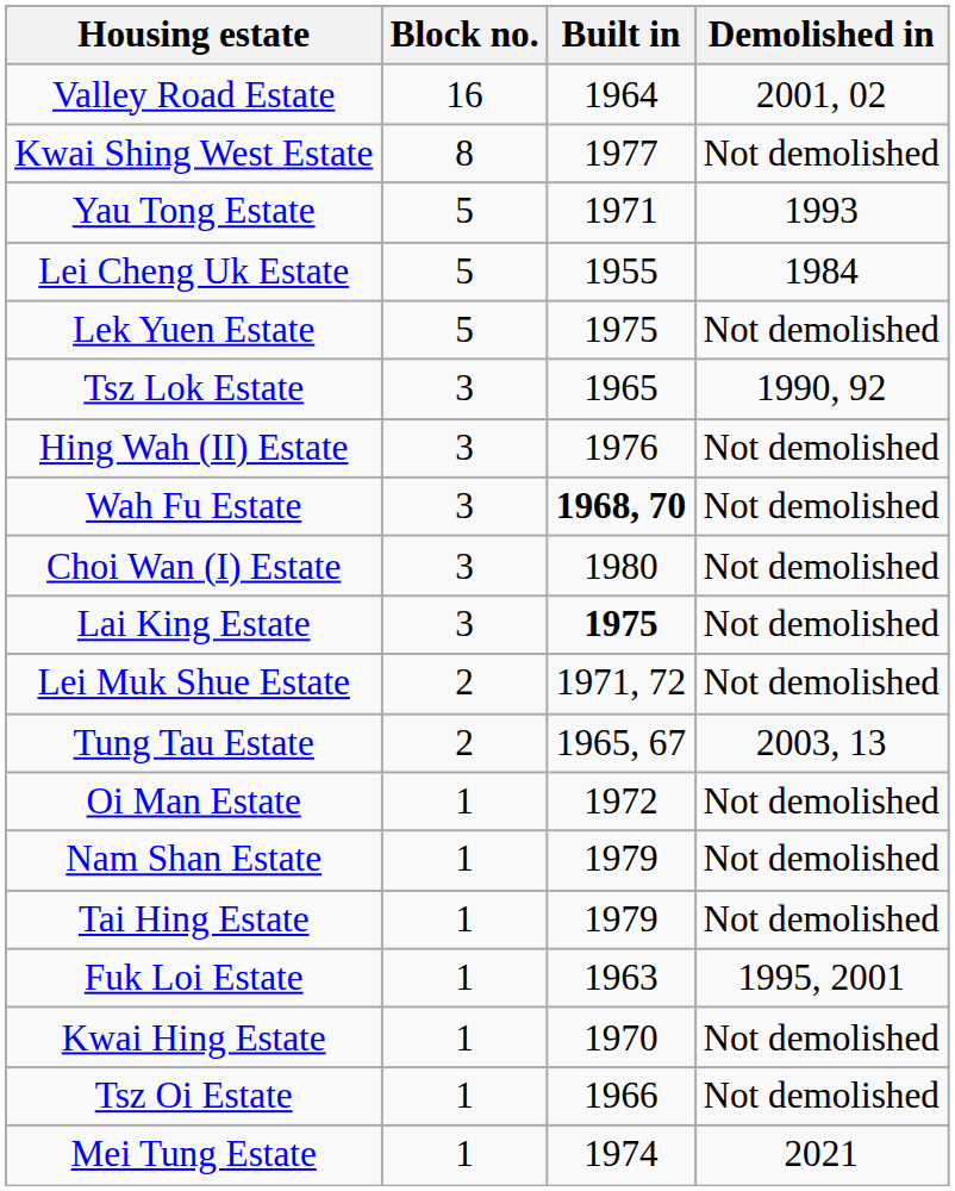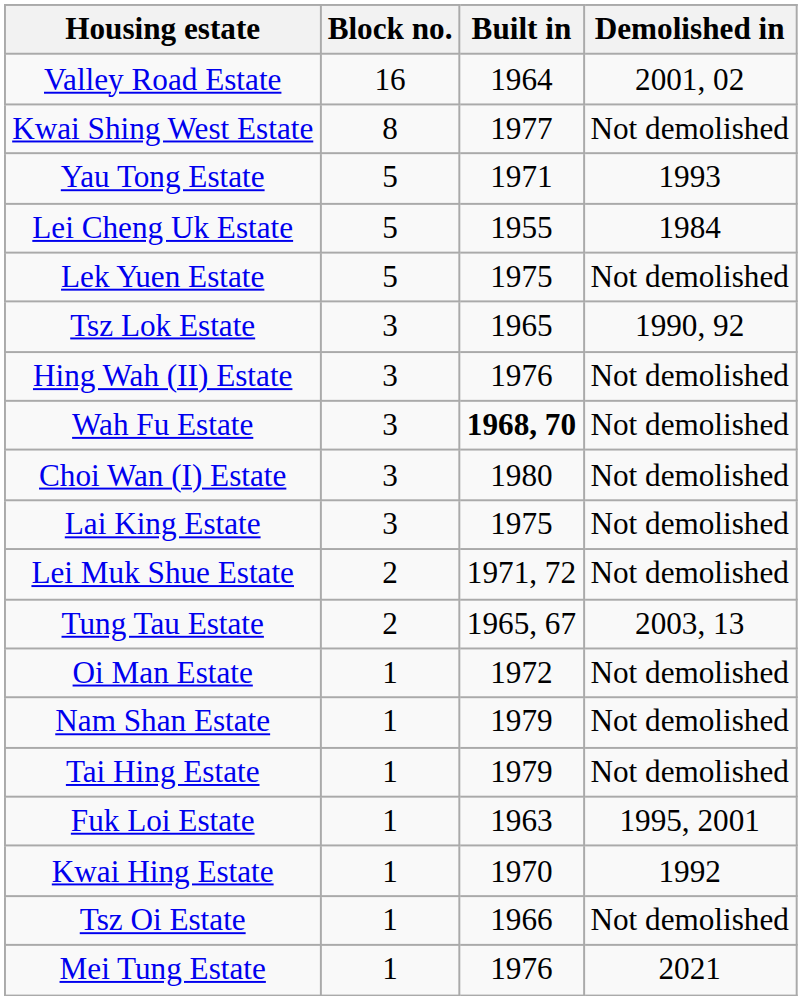 <table class="wikitable sortable" style="text-align: center;">
 <tr>
 <th>Housing estate</th>
 <th>Block no.</th>
 <th>Built in</th>
 <th>Demolished in</th>
 </tr>
 <tr>
 <td><a href='#'>Valley Road Estate</a></td>
 <td>16</td>
 <td>1964</td>
 <td>2001, 02</td>
 </tr>
 <tr>
 <td><a href='#'>Kwai Shing West Estate</a></td>
 <td>8</td>
 <td>1977</td>
 <td>Not demolished</td>
 </tr>
 <tr>
 <td><a href='#'>Yau Tong Estate</a></td>
 <td>5</td>
 <td>1971</td>
 <td>1993</td>
 </tr>
 <tr>
 <td><a href='#'>Lei Cheng Uk Estate</a></td>
 <td>5</td>
 <td>1955</td>
 <td>1984</td>
 </tr>
 <tr>
 <td><a href='#'>Lek Yuen Estate</a></td>
 <td>5</td>
 <td>1975</td>
 <td>Not demolished</td>
 </tr>
 <tr>
 <td><a href='#'>Tsz Lok Estate</a></td>
 <td>3</td>
 <td>1965</td>
 <td>1990, 92</td>
 </tr>
 <tr>
 <td><a href='#'>Hing Wah (II) Estate</a></td>
 <td>3</td>
 <td>1976</td>
 <td>Not demolished</td>
 </tr>
 <tr>
 <td><a href='#'>Wah Fu Estate</a></td>
 <td>3</td>
 <td><strong>1968, 70</strong></td>
 <td>Not demolished</td>
 </tr>
 <tr>
 <td><a href='#'>Choi Wan (I) Estate</a></td>
 <td>3</td>
 <td>1980</td>
 <td>Not demolished</td>
 </tr>
 <tr>
 <td><a href='#'>Lai King Estate</a></td>
 <td>3</td>
-<td><strong>1975</strong></td>
+<td>1975</td>
 <td>Not demolished</td>
 </tr>
 <tr>
 <td><a href='#'>Lei Muk Shue Estate</a></td>
 <td>2</td>
 <td>1971, 72</td>
 <td>Not demolished</td>
 </tr>
 <tr>
 <td><a href='#'>Tung Tau Estate</a></td>
 <td>2</td>
 <td>1965, 67</td>
 <td>2003, 13</td>
 </tr>
 <tr>
 <td><a href='#'>Oi Man Estate</a></td>
 <td>1</td>
 <td>1972</td>
 <td>Not demolished</td>
 </tr>
 <tr>
 <td><a href='#'>Nam Shan Estate</a></td>
 <td>1</td>
 <td>1979</td>
 <td>Not demolished</td>
 </tr>
 <tr>
 <td><a href='#'>Tai Hing Estate</a></td>
 <td>1</td>
 <td>1979</td>
 <td>Not demolished</td>
 </tr>
 <tr>
 <td><a href='#'>Fuk Loi Estate</a></td>
 <td>1</td>
 <td>1963</td>
 <td>1995, 2001</td>
 </tr>
 <tr>
 <td><a href='#'>Kwai Hing Estate</a></td>
 <td>1</td>
 <td>1970</td>
-<td>Not demolished</td>
+<td>1992</td>
 </tr>
 <tr>
 <td><a href='#'>Tsz Oi Estate</a></td>
 <td>1</td>
 <td>1966</td>
 <td>Not demolished</td>
 </tr>
 <tr>
 <td><a href='#'>Mei Tung Estate</a></td>
 <td>1</td>
-<td>1974</td>
+<td>1976</td>
 <td>2021</td>
 </tr>
 </table>
